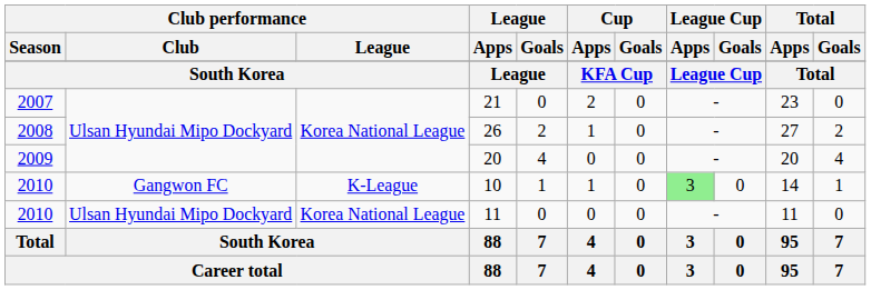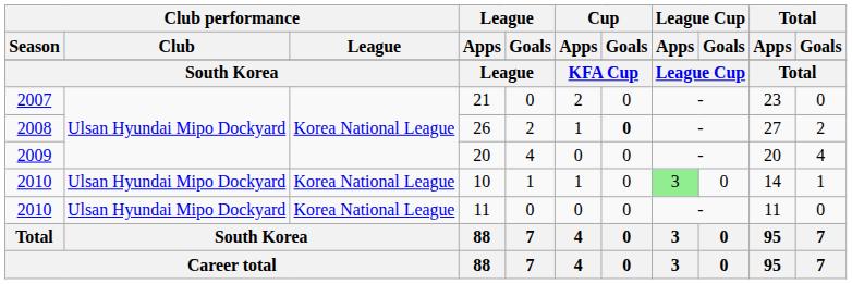 <table class="wikitable" style="text-align:center">
 <tr>
 <th colspan=3>Club performance</th>
 <th colspan=2>League</th>
 <th colspan=2>Cup</th>
 <th colspan=2>League Cup</th>
 <th colspan=2>Total</th>
 </tr>
 <tr>
 <th>Season</th>
 <th>Club</th>
 <th>League</th>
 <th>Apps</th>
 <th>Goals</th>
 <th>Apps</th>
 <th>Goals</th>
 <th>Apps</th>
 <th>Goals</th>
 <th>Apps</th>
 <th>Goals</th>
 </tr>
 <tr>
 </tr>
 <tr>
 <th colspan=3>South Korea</th>
 <th colspan=2>League</th>
 <th colspan=2><a href='#'>KFA Cup</a></th>
 <th colspan=2><a href='#'>League Cup</a></th>
 <th colspan=2>Total</th>
 </tr>
 <tr>
 <td><a href='#'>2007</a></td>
 <td rowspan="3"><a href='#'>Ulsan Hyundai Mipo Dockyard</a></td>
 <td rowspan="3"><a href='#'>Korea National League</a></td>
 <td>21</td>
 <td>0</td>
 <td>2</td>
 <td>0</td>
 <td colspan="2">-</td>
 <td>23</td>
 <td>0</td>
 </tr>
 <tr>
 <td><a href='#'>2008</a></td>
 <td>26</td>
 <td>2</td>
 <td>1</td>
-<td>0</td>
+<td><strong>0</strong></td>
 <td colspan="2">-</td>
 <td>27</td>
 <td>2</td>
 </tr>
 <tr>
 <td><a href='#'>2009</a></td>
 <td>20</td>
 <td>4</td>
 <td>0</td>
 <td>0</td>
 <td colspan="2">-</td>
 <td>20</td>
 <td>4</td>
 </tr>
 <tr>
 <td><a href='#'>2010</a></td>
-<td rowspan=1><a href='#'>Gangwon FC</a></td>
-<td rowspan="1"><a href='#'>K-League</a></td>
+<td rowspan=1><a href='#'>Ulsan Hyundai Mipo Dockyard</a></td>
+<td rowspan="1"><a href='#'>Korea National League</a></td>
 <td>10</td>
 <td>1</td>
 <td>1</td>
 <td>0</td>
 <td style="background: lightgreen;">3</td>
 <td>0</td>
 <td>14</td>
 <td>1</td>
 </tr>
 <tr>
 <td><a href='#'>2010</a></td>
 <td rowspan=1><a href='#'>Ulsan Hyundai Mipo Dockyard</a></td>
 <td rowspan="1"><a href='#'>Korea National League</a></td>
 <td>11</td>
 <td>0</td>
 <td>0</td>
 <td>0</td>
 <td colspan="2">-</td>
 <td>11</td>
 <td>0</td>
 </tr>
 <tr>
 <th rowspan=1>Total</th>
 <th colspan=2>South Korea</th>
 <th>88</th>
 <th>7</th>
 <th>4</th>
 <th>0</th>
 <th>3</th>
 <th>0</th>
 <th>95</th>
 <th>7</th>
 </tr>
 <tr>
 <th colspan=3>Career total</th>
 <th>88</th>
 <th>7</th>
 <th>4</th>
 <th>0</th>
 <th>3</th>
 <th>0</th>
 <th>95</th>
 <th>7</th>
 </tr>
 </table>
